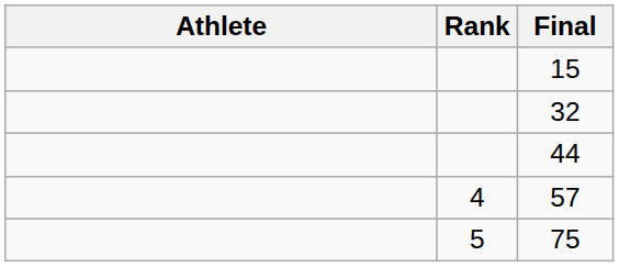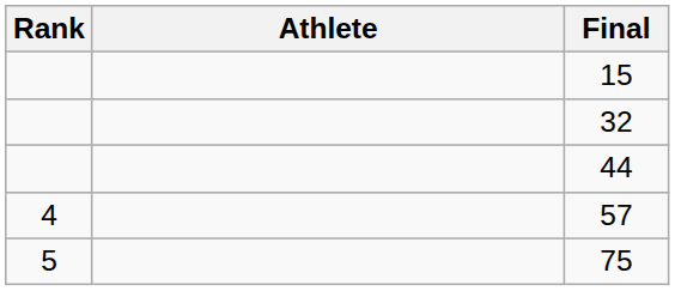 <table class=wikitable style="text-align:center">
 <tr>
+<th width=40>Rank</th>
 <th width=250>Athlete</th>
-<th width=40>Rank</th>
 <th width=50>Final</th>
 </tr>
 <tr>
+<td></td>
 <td align=left></td>
-<td></td>
 <td>15</td>
 </tr>
 <tr>
+<td></td>
 <td align=left></td>
-<td></td>
 <td>32</td>
 </tr>
 <tr>
+<td></td>
 <td align=left></td>
-<td></td>
 <td>44</td>
 </tr>
 <tr>
+<td>4</td>
 <td align=left></td>
-<td>4</td>
 <td>57</td>
 </tr>
 <tr>
+<td>5</td>
 <td align=left></td>
-<td>5</td>
 <td>75</td>
 </tr>
 </table>
